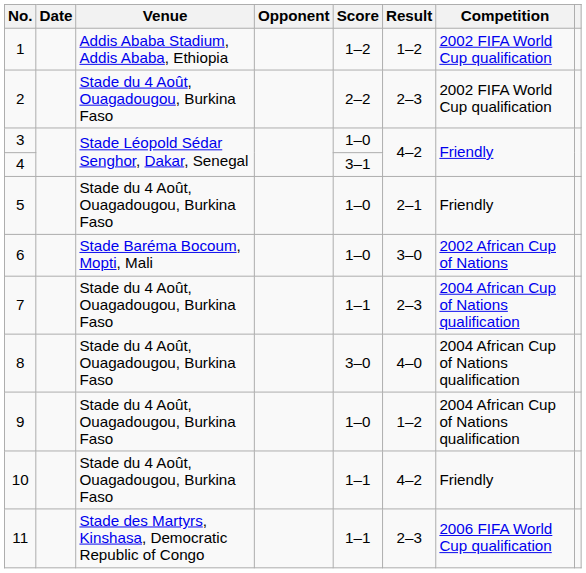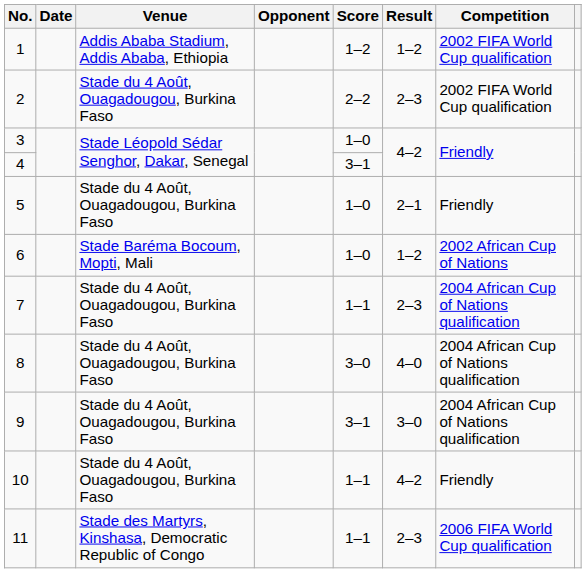 <table class="wikitable sortable">
 <tr>
 <th scope="col">No.</th>
 <th scope="col">Date</th>
 <th scope="col">Venue</th>
 <th scope="col">Opponent</th>
 <th scope="col">Score</th>
 <th scope="col">Result</th>
 <th scope="col">Competition</th>
 <th scope="col" class="unsortable"></th>
 </tr>
 <tr>
 <td style="text-align:center">1</td>
 <td></td>
 <td><a href='#'>Addis Ababa Stadium</a>, <a href='#'>Addis Ababa</a>, Ethiopia</td>
 <td></td>
 <td style="text-align:center">1–2</td>
 <td style="text-align:center">1–2</td>
 <td><a href='#'>2002 FIFA World Cup qualification</a></td>
 <td></td>
 </tr>
 <tr>
 <td style="text-align:center">2</td>
 <td></td>
 <td><a href='#'>Stade du 4 Août</a>, <a href='#'>Ouagadougou</a>, Burkina Faso</td>
 <td></td>
 <td style="text-align:center">2–2</td>
 <td style="text-align:center">2–3</td>
 <td>2002 FIFA World Cup qualification</td>
 <td></td>
 </tr>
 <tr>
 <td style="text-align:center">3</td>
 <td rowspan="2"></td>
 <td rowspan="2"><a href='#'>Stade Léopold Sédar Senghor</a>, <a href='#'>Dakar</a>, Senegal</td>
 <td rowspan="2"></td>
 <td style="text-align:center">1–0</td>
 <td rowspan="2" style="text-align:center">4–2</td>
 <td rowspan="2"><a href='#'>Friendly</a></td>
 <td rowspan="2"></td>
 </tr>
 <tr>
 <td style="text-align:center">4</td>
 <td style="text-align:center">3–1</td>
 </tr>
 <tr>
 <td style="text-align:center">5</td>
 <td></td>
 <td>Stade du 4 Août, Ouagadougou, Burkina Faso</td>
 <td></td>
 <td style="text-align:center">1–0</td>
 <td style="text-align:center">2–1</td>
 <td>Friendly</td>
 <td></td>
 </tr>
 <tr>
 <td style="text-align:center">6</td>
 <td></td>
 <td><a href='#'>Stade Baréma Bocoum</a>, <a href='#'>Mopti</a>, Mali</td>
 <td></td>
 <td style="text-align:center">1–0</td>
-<td style="text-align:center">3–0</td>
+<td style="text-align:center">1–2</td>
 <td><a href='#'>2002 African Cup of Nations</a></td>
 <td></td>
 </tr>
 <tr>
 <td style="text-align:center">7</td>
 <td></td>
 <td>Stade du 4 Août, Ouagadougou, Burkina Faso</td>
 <td></td>
 <td style="text-align:center">1–1</td>
 <td style="text-align:center">2–3</td>
 <td><a href='#'>2004 African Cup of Nations qualification</a></td>
 <td></td>
 </tr>
 <tr>
 <td style="text-align:center">8</td>
 <td></td>
 <td>Stade du 4 Août, Ouagadougou, Burkina Faso</td>
 <td></td>
 <td style="text-align:center">3–0</td>
 <td style="text-align:center">4–0</td>
 <td>2004 African Cup of Nations qualification</td>
 <td></td>
 </tr>
 <tr>
 <td style="text-align:center">9</td>
 <td></td>
 <td>Stade du 4 Août, Ouagadougou, Burkina Faso</td>
 <td></td>
-<td style="text-align:center">1–0</td>
-<td style="text-align:center">1–2</td>
+<td style="text-align:center">3–1</td>
+<td style="text-align:center">3–0</td>
 <td>2004 African Cup of Nations qualification</td>
 <td></td>
 </tr>
 <tr>
 <td style="text-align:center">10</td>
 <td></td>
 <td>Stade du 4 Août, Ouagadougou, Burkina Faso</td>
 <td></td>
 <td style="text-align:center">1–1</td>
 <td style="text-align:center">4–2</td>
 <td>Friendly</td>
 <td></td>
 </tr>
 <tr>
 <td style="text-align:center">11</td>
 <td></td>
 <td><a href='#'>Stade des Martyrs</a>, <a href='#'>Kinshasa</a>, Democratic Republic of Congo</td>
 <td></td>
 <td style="text-align:center">1–1</td>
 <td style="text-align:center">2–3</td>
 <td><a href='#'>2006 FIFA World Cup qualification</a></td>
 <td></td>
 </tr>
 </table>
